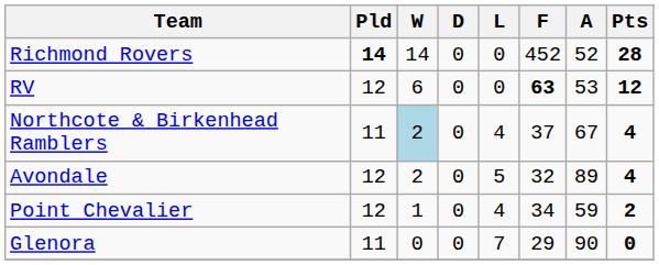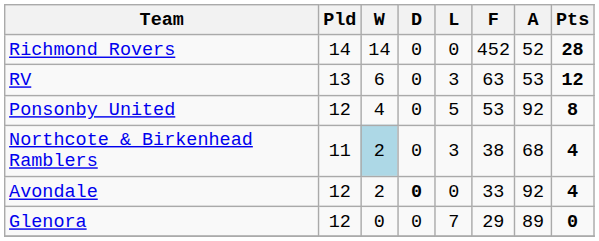 <table class="wikitable" style="text-align:center;">
 <tr>
 <th width=215>Team</th>
 <th width=20 abbr="Played">Pld</th>
 <th width=20 abbr="Won">W</th>
 <th width=20 abbr="Drawn">D</th>
 <th width=20 abbr="Lost">L</th>
 <th width=20 abbr="For">F</th>
 <th width=20 abbr="Against">A</th>
 <th width=20 abbr="Points">Pts</th>
 </tr>
 <tr>
 <td style="text-align:left;"><a href='#'>Richmond Rovers</a></td>
-<td><strong>14</strong></td>
+<td>14</td>
 <td>14</td>
 <td>0</td>
 <td>0</td>
 <td>452</td>
 <td>52</td>
 <td><strong>28</strong></td>
 </tr>
 <tr>
 <td style="text-align:left;"><a href='#'>RV</a></td>
-<td>12</td>
+<td>13</td>
 <td>6</td>
 <td>0</td>
-<td>0</td>
-<td><strong>63</strong></td>
+<td>3</td>
+<td>63</td>
 <td>53</td>
 <td><strong>12</strong></td>
+</tr>
+<tr>
+<td style="text-align:left;"><a href='#'>Ponsonby United</a></td>
+<td>12</td>
+<td>4</td>
+<td>0</td>
+<td>5</td>
+<td>53</td>
+<td>92</td>
+<td><strong>8</strong></td>
 </tr>
 <tr>
 <td style="text-align:left;"><a href='#'>Northcote & Birkenhead Ramblers</a></td>
 <td>11</td>
 <td style="background: lightblue;">2</td>
 <td>0</td>
-<td>4</td>
-<td>37</td>
-<td>67</td>
+<td>3</td>
+<td>38</td>
+<td>68</td>
 <td><strong>4</strong></td>
 </tr>
 <tr>
 <td style="text-align:left;"><a href='#'>Avondale</a></td>
 <td>12</td>
 <td>2</td>
+<td><strong>0</strong></td>
 <td>0</td>
-<td>5</td>
-<td>32</td>
-<td>89</td>
+<td>33</td>
+<td>92</td>
 <td><strong>4</strong></td>
 </tr>
 <tr>
-<td style="text-align:left;"><a href='#'>Point Chevalier</a></td>
+<td style="text-align:left;"><a href='#'>Glenora</a></td>
 <td>12</td>
-<td>1</td>
-<td>0</td>
-<td>4</td>
-<td>34</td>
-<td>59</td>
-<td><strong>2</strong></td>
-</tr>
-<tr>
-<td style="text-align:left;"><a href='#'>Glenora</a></td>
-<td>11</td>
 <td>0</td>
 <td>0</td>
 <td>7</td>
 <td>29</td>
-<td>90</td>
+<td>89</td>
 <td><strong>0</strong></td>
 </tr>
 <tr>
 </tr>
 </table>
